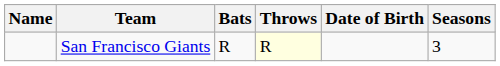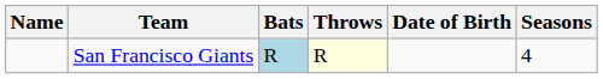 <table class="wikitable sortable collapsible collapsed">
 <tr>
 <th>Name</th>
 <th>Team</th>
 <th>Bats</th>
 <th>Throws</th>
 <th>Date of Birth</th>
 <th>Seasons</th>
 </tr>
 <tr>
 <td></td>
 <td><a href='#'>San Francisco Giants</a></td>
-<td>R</td>
+<td style="background: lightblue;">R</td>
 <td style="background: lightyellow;">R</td>
 <td></td>
-<td>3</td>
+<td>4</td>
 </tr>
 </table>
